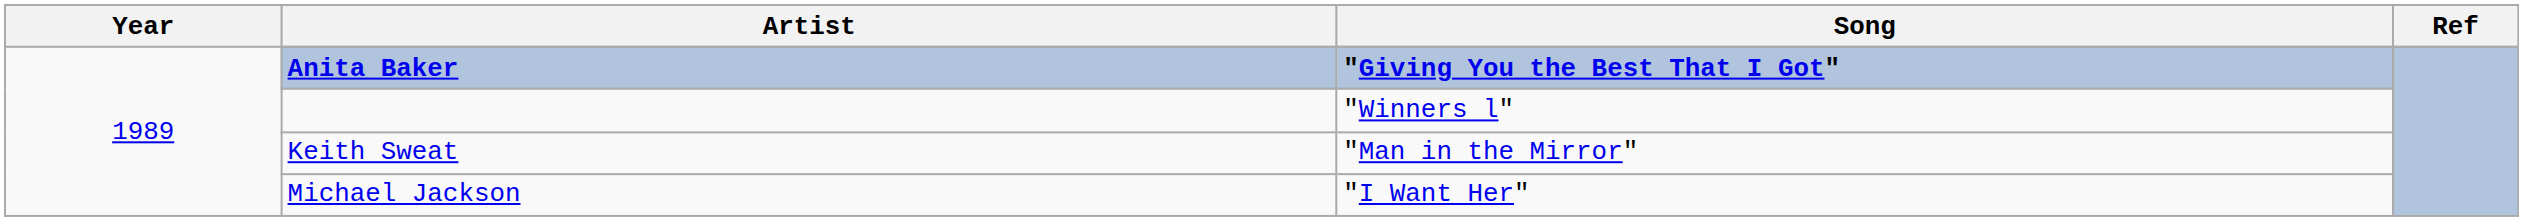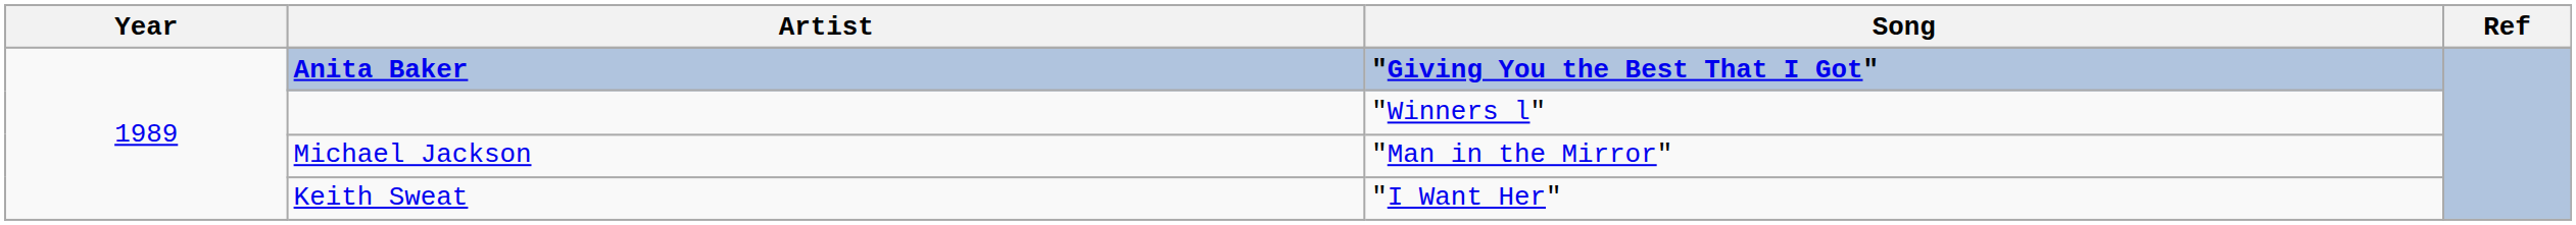 <table class="wikitable" style="width:100%;">
 <tr style="background:#bebebe;">
 <th style="width:11%;">Year</th>
 <th style="width:42%;">Artist</th>
 <th style="width:42%;">Song</th>
 <th style="width:5%;">Ref</th>
 </tr>
 <tr>
 <td rowspan="5" align="center"><a href='#'>1989</a></td>
 </tr>
 <tr style="background:#B0C4DE">
 <td><strong><a href='#'>Anita Baker</a></strong></td>
 <td><strong>"<a href='#'>Giving You the Best That I Got</a>"</strong></td>
 <td rowspan="5" align="center"></td>
 </tr>
 <tr>
 <td Alabama></td>
 <td>"<a href='#'>Winners l</a>"</td>
 </tr>
 <tr>
-<td><a href='#'>Keith Sweat</a></td>
+<td><a href='#'>Michael Jackson</a></td>
 <td>"<a href='#'>Man in the Mirror</a>"</td>
 </tr>
 <tr>
-<td><a href='#'>Michael Jackson</a></td>
+<td><a href='#'>Keith Sweat</a></td>
 <td>"<a href='#'>I Want Her</a>"</td>
 </tr>
 </table>
